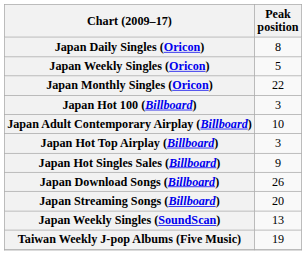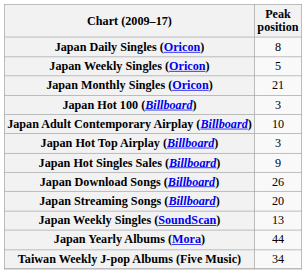 <table class="wikitable sortable plainrowheaders" style="text-align:center;">
 <tr>
 <th scope="col">Chart (2009–17)</th>
 <th scope="col">Peak<br>position</th>
 </tr>
 <tr>
 <th scope="row">Japan Daily Singles (<a href='#'>Oricon</a>)</th>
 <td style="text-align:center;">8</td>
 </tr>
 <tr>
 <th scope="row">Japan Weekly Singles (<a href='#'>Oricon</a>)</th>
 <td style="text-align:center;">5</td>
 </tr>
 <tr>
 <th scope="row">Japan Monthly Singles (<a href='#'>Oricon</a>)</th>
-<td style="text-align:center;">22</td>
+<td style="text-align:center;">21</td>
 </tr>
 <tr>
 <th scope="row">Japan Hot 100 (<em><a href='#'>Billboard</a></em>)</th>
 <td style="text-align:center;">3</td>
 </tr>
 <tr>
 <th scope="row">Japan Adult Contemporary Airplay (<em><a href='#'>Billboard</a></em>)</th>
 <td style="text-align:center;">10</td>
 </tr>
 <tr>
 <th scope="row">Japan Hot Top Airplay (<em><a href='#'>Billboard</a></em>)</th>
 <td style="text-align:center;">3</td>
 </tr>
 <tr>
 <th scope="row">Japan Hot Singles Sales (<em><a href='#'>Billboard</a></em>)</th>
 <td style="text-align:center;">9</td>
 </tr>
 <tr>
 <th scope="row">Japan Download Songs (<em><a href='#'>Billboard</a></em>)</th>
 <td style="text-align:center;">26</td>
 </tr>
 <tr>
 <th scope="row">Japan Streaming Songs (<em><a href='#'>Billboard</a></em>)</th>
 <td style="text-align:center;">20</td>
 </tr>
 <tr>
 <th scope="row">Japan Weekly Singles (<a href='#'>SoundScan</a>)</th>
 <td style="text-align:center;">13</td>
 </tr>
 <tr>
+<th scope="row">Japan Yearly Albums (<a href='#'>Mora</a>)</th>
+<td style="text-align:center;">44</td>
+</tr>
+<tr>
 <th scope="row">Taiwan Weekly J-pop Albums (Five Music)</th>
-<td style="text-align:center;">19</td>
+<td style="text-align:center;">34</td>
 </tr>
 <tr>
 </tr>
 </table>
